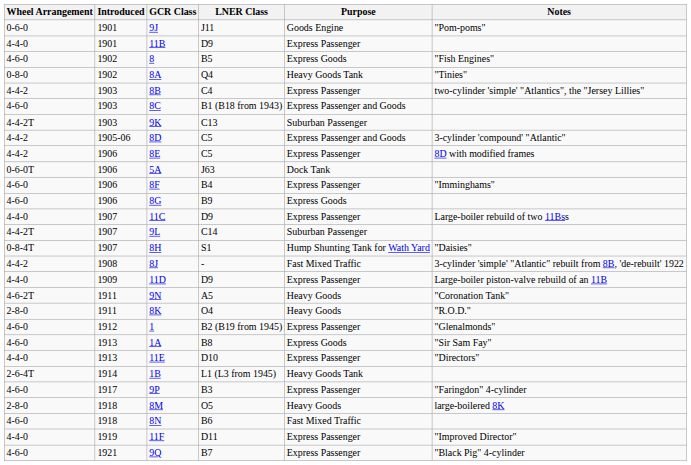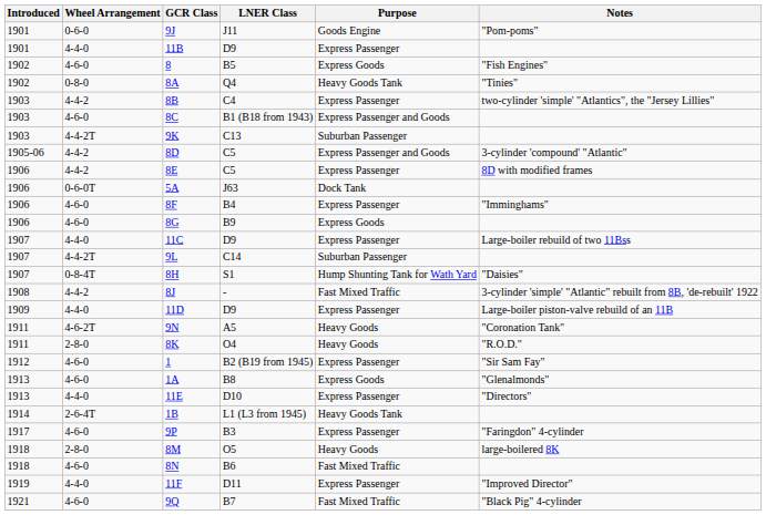 <table class="wikitable">
 <tr>
+<th>Introduced</th>
 <th>Wheel Arrangement</th>
-<th>Introduced</th>
 <th>GCR Class</th>
 <th>LNER Class</th>
 <th>Purpose</th>
 <th>Notes</th>
 </tr>
 <tr>
+<td>1901</td>
 <td>0-6-0</td>
-<td>1901</td>
 <td><a href='#'>9J</a></td>
 <td>J11</td>
 <td>Goods Engine</td>
 <td>"Pom-poms"</td>
 </tr>
 <tr>
+<td>1901</td>
 <td>4-4-0</td>
-<td>1901</td>
 <td><a href='#'>11B</a></td>
 <td>D9</td>
 <td>Express Passenger</td>
 <td></td>
 </tr>
 <tr>
+<td>1902</td>
 <td>4-6-0</td>
-<td>1902</td>
 <td><a href='#'>8</a></td>
 <td>B5</td>
 <td>Express Goods</td>
 <td>"Fish Engines"</td>
 </tr>
 <tr>
+<td>1902</td>
 <td>0-8-0</td>
-<td>1902</td>
 <td><a href='#'>8A</a></td>
 <td>Q4</td>
 <td>Heavy Goods Tank</td>
 <td>"Tinies"</td>
 </tr>
 <tr>
+<td>1903</td>
 <td>4-4-2</td>
-<td>1903</td>
 <td><a href='#'>8B</a></td>
 <td>C4</td>
 <td>Express Passenger</td>
 <td>two-cylinder 'simple' "Atlantics", the "Jersey Lillies"</td>
 </tr>
 <tr>
+<td>1903</td>
 <td>4-6-0</td>
-<td>1903</td>
 <td><a href='#'>8C</a></td>
 <td>B1 (B18 from 1943)</td>
 <td>Express Passenger and Goods</td>
 <td></td>
 </tr>
 <tr>
+<td>1903</td>
 <td>4-4-2T</td>
-<td>1903</td>
 <td><a href='#'>9K</a></td>
 <td>C13</td>
 <td>Suburban Passenger</td>
 <td></td>
 </tr>
 <tr>
+<td>1905-06</td>
 <td>4-4-2</td>
-<td>1905-06</td>
 <td><a href='#'>8D</a></td>
 <td>C5</td>
 <td>Express Passenger and Goods</td>
 <td>3-cylinder 'compound' "Atlantic"</td>
 </tr>
 <tr>
+<td>1906</td>
 <td>4-4-2</td>
-<td>1906</td>
 <td><a href='#'>8E</a></td>
 <td>C5</td>
 <td>Express Passenger</td>
 <td><a href='#'>8D</a> with modified frames</td>
 </tr>
 <tr>
+<td>1906</td>
 <td>0-6-0T</td>
-<td>1906</td>
 <td><a href='#'>5A</a></td>
 <td>J63</td>
 <td>Dock Tank</td>
 <td></td>
 </tr>
 <tr>
+<td>1906</td>
 <td>4-6-0</td>
-<td>1906</td>
 <td><a href='#'>8F</a></td>
 <td>B4</td>
 <td>Express Passenger</td>
 <td>"Imminghams"</td>
 </tr>
 <tr>
+<td>1906</td>
 <td>4-6-0</td>
-<td>1906</td>
 <td><a href='#'>8G</a></td>
 <td>B9</td>
 <td>Express Goods</td>
 <td></td>
 </tr>
 <tr>
+<td>1907</td>
 <td>4-4-0</td>
-<td>1907</td>
 <td><a href='#'>11C</a></td>
 <td>D9</td>
 <td>Express Passenger</td>
 <td>Large-boiler rebuild of two <a href='#'>11Bs</a>s</td>
 </tr>
 <tr>
+<td>1907</td>
 <td>4-4-2T</td>
-<td>1907</td>
 <td><a href='#'>9L</a></td>
 <td>C14</td>
 <td>Suburban Passenger</td>
 <td></td>
 </tr>
 <tr>
+<td>1907</td>
 <td>0-8-4T</td>
-<td>1907</td>
 <td><a href='#'>8H</a></td>
 <td>S1</td>
 <td>Hump Shunting Tank for <a href='#'>Wath Yard</a></td>
 <td>"Daisies"</td>
 </tr>
 <tr>
+<td>1908</td>
 <td>4-4-2</td>
-<td>1908</td>
 <td><a href='#'>8J</a></td>
 <td>-</td>
 <td>Fast Mixed Traffic</td>
 <td>3-cylinder 'simple' "Atlantic" rebuilt from <a href='#'>8B</a>, 'de-rebuilt' 1922</td>
 </tr>
 <tr>
+<td>1909</td>
 <td>4-4-0</td>
-<td>1909</td>
 <td><a href='#'>11D</a></td>
 <td>D9</td>
 <td>Express Passenger</td>
 <td>Large-boiler piston-valve rebuild of an <a href='#'>11B</a></td>
 </tr>
 <tr>
+<td>1911</td>
 <td>4-6-2T</td>
-<td>1911</td>
 <td><a href='#'>9N</a></td>
 <td>A5</td>
 <td>Heavy Goods</td>
 <td>"Coronation Tank"</td>
 </tr>
 <tr>
+<td>1911</td>
 <td>2-8-0</td>
-<td>1911</td>
 <td><a href='#'>8K</a></td>
 <td>O4</td>
 <td>Heavy Goods</td>
 <td>"R.O.D."</td>
 </tr>
 <tr>
+<td>1912</td>
 <td>4-6-0</td>
-<td>1912</td>
 <td><a href='#'>1</a></td>
 <td>B2 (B19 from 1945)</td>
 <td>Express Passenger</td>
+<td>"Sir Sam Fay"</td>
+</tr>
+<tr>
+<td>1913</td>
+<td>4-6-0</td>
+<td><a href='#'>1A</a></td>
+<td>B8</td>
+<td>Express Goods</td>
 <td>"Glenalmonds"</td>
 </tr>
 <tr>
-<td>4-6-0</td>
 <td>1913</td>
-<td><a href='#'>1A</a></td>
-<td>B8</td>
-<td>Express Goods</td>
-<td>"Sir Sam Fay"</td>
-</tr>
-<tr>
 <td>4-4-0</td>
-<td>1913</td>
 <td><a href='#'>11E</a></td>
 <td>D10</td>
 <td>Express Passenger</td>
 <td>"Directors"</td>
 </tr>
 <tr>
+<td>1914</td>
 <td>2-6-4T</td>
-<td>1914</td>
 <td><a href='#'>1B</a></td>
 <td>L1 (L3 from 1945)</td>
 <td>Heavy Goods Tank</td>
 <td></td>
 </tr>
 <tr>
+<td>1917</td>
 <td>4-6-0</td>
-<td>1917</td>
 <td><a href='#'>9P</a></td>
 <td>B3</td>
 <td>Express Passenger</td>
 <td>"Faringdon" 4-cylinder</td>
 </tr>
 <tr>
+<td>1918</td>
 <td>2-8-0</td>
-<td>1918</td>
 <td><a href='#'>8M</a></td>
 <td>O5</td>
 <td>Heavy Goods</td>
 <td>large-boilered <a href='#'>8K</a></td>
 </tr>
 <tr>
+<td>1918</td>
 <td>4-6-0</td>
-<td>1918</td>
 <td><a href='#'>8N</a></td>
 <td>B6</td>
 <td>Fast Mixed Traffic</td>
 <td></td>
 </tr>
 <tr>
+<td>1919</td>
 <td>4-4-0</td>
-<td>1919</td>
 <td><a href='#'>11F</a></td>
 <td>D11</td>
 <td>Express Passenger</td>
 <td>"Improved Director"</td>
 </tr>
 <tr>
+<td>1921</td>
 <td>4-6-0</td>
-<td>1921</td>
 <td><a href='#'>9Q</a></td>
 <td>B7</td>
-<td>Express Passenger</td>
+<td>Fast Mixed Traffic</td>
 <td>"Black Pig" 4-cylinder</td>
 </tr>
 </table>
